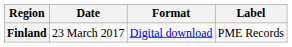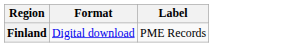 <table class="wikitable sortable plainrowheaders" style="text-align:center">
 <tr>
 <th>Region</th>
-<th>Date</th>
 <th>Format</th>
 <th>Label</th>
 </tr>
 <tr>
 <th scope="row">Finland</th>
-<td>23 March 2017</td>
 <td><a href='#'>Digital download</a></td>
 <td>PME Records</td>
 </tr>
 </table>
